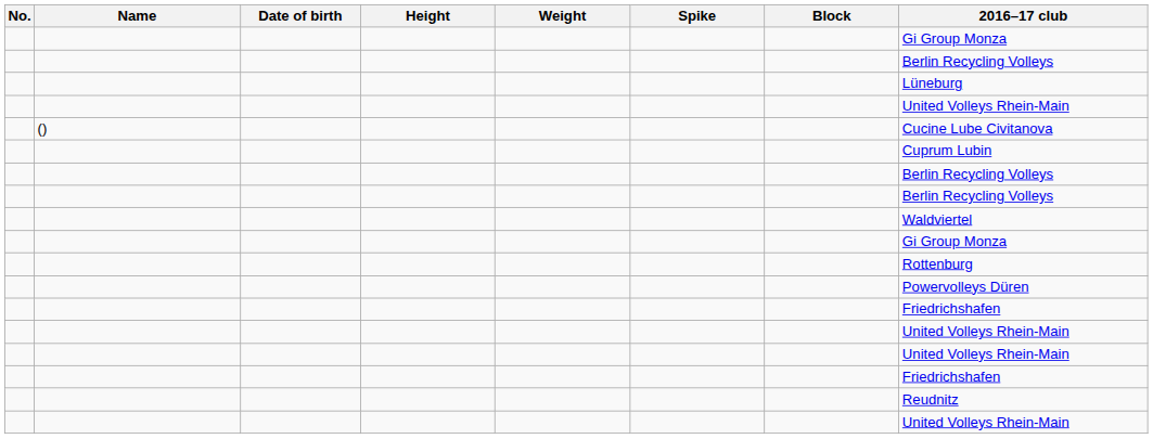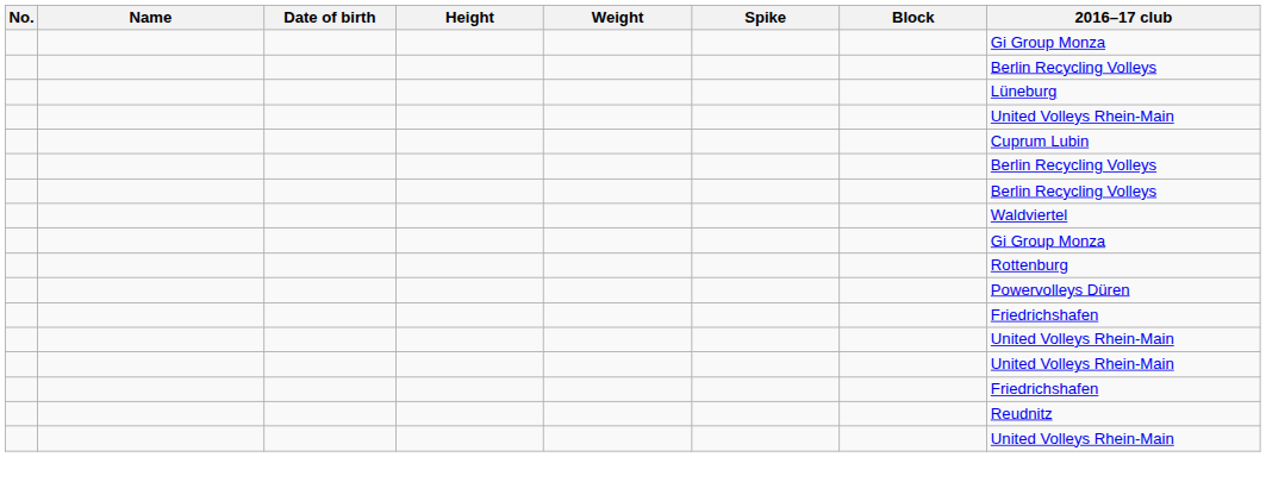 <table class="wikitable sortable" style="font-size:100%; text-align:center;">
 <tr>
 <th>No.</th>
 <th style="width:14em">Name</th>
 <th style="width:8em">Date of birth</th>
 <th style="width:9em">Height</th>
 <th style="width:9em">Weight</th>
 <th style="width:9em">Spike</th>
 <th style="width:9em">Block</th>
 <th style="width:17em">2016–17 club</th>
 </tr>
 <tr>
 <td></td>
 <td style="text-align:left;"></td>
 <td style="text-align:right;"></td>
 <td></td>
 <td></td>
 <td></td>
 <td></td>
 <td style="text-align:left;"> <a href='#'>Gi Group Monza</a></td>
 </tr>
 <tr>
 <td></td>
 <td style="text-align:left;"></td>
 <td style="text-align:right;"></td>
 <td></td>
 <td></td>
 <td></td>
 <td></td>
 <td style="text-align:left;"> <a href='#'>Berlin Recycling Volleys</a></td>
 </tr>
 <tr>
 <td></td>
 <td style="text-align:left;"></td>
 <td style="text-align:right;"></td>
 <td></td>
 <td></td>
 <td></td>
 <td></td>
 <td style="text-align:left;"> <a href='#'>Lüneburg</a></td>
 </tr>
 <tr>
 <td></td>
 <td style="text-align:left;"></td>
 <td style="text-align:right;"></td>
 <td></td>
 <td></td>
 <td></td>
 <td></td>
 <td style="text-align:left;"> <a href='#'>United Volleys Rhein-Main</a></td>
-</tr>
-<tr>
-<td></td>
-<td style="text-align:left;"> ()</td>
-<td style="text-align:right;"></td>
-<td></td>
-<td></td>
-<td></td>
-<td></td>
-<td style="text-align:left;"> <a href='#'>Cucine Lube Civitanova</a></td>
 </tr>
 <tr>
 <td></td>
 <td style="text-align:left;"></td>
 <td style="text-align:right;"></td>
 <td></td>
 <td></td>
 <td></td>
 <td></td>
 <td style="text-align:left;"> <a href='#'>Cuprum Lubin</a></td>
 </tr>
 <tr>
 <td></td>
 <td style="text-align:left;"></td>
 <td style="text-align:right;"></td>
 <td></td>
 <td></td>
 <td></td>
 <td></td>
 <td style="text-align:left;"> <a href='#'>Berlin Recycling Volleys</a></td>
 </tr>
 <tr>
 <td></td>
 <td style="text-align:left;"></td>
 <td style="text-align:right;"></td>
 <td></td>
 <td></td>
 <td></td>
 <td></td>
 <td style="text-align:left;"> <a href='#'>Berlin Recycling Volleys</a></td>
 </tr>
 <tr>
 <td></td>
 <td style="text-align:left;"></td>
 <td style="text-align:right;"></td>
 <td></td>
 <td></td>
 <td></td>
 <td></td>
 <td style="text-align:left;"> <a href='#'>Waldviertel</a></td>
 </tr>
 <tr>
 <td></td>
 <td style="text-align:left;"></td>
 <td style="text-align:right;"></td>
 <td></td>
 <td></td>
 <td></td>
 <td></td>
 <td style="text-align:left;"> <a href='#'>Gi Group Monza</a></td>
 </tr>
 <tr>
 <td></td>
 <td style="text-align:left;"></td>
 <td style="text-align:right;"></td>
 <td></td>
 <td></td>
 <td></td>
 <td></td>
 <td style="text-align:left;"> <a href='#'>Rottenburg</a></td>
 </tr>
 <tr>
 <td></td>
 <td style="text-align:left;"></td>
 <td style="text-align:right;"></td>
 <td></td>
 <td></td>
 <td></td>
 <td></td>
 <td style="text-align:left;"> <a href='#'>Powervolleys Düren</a></td>
 </tr>
 <tr>
 <td></td>
 <td style="text-align:left;"></td>
 <td style="text-align:right;"></td>
 <td></td>
 <td></td>
 <td></td>
 <td></td>
 <td style="text-align:left;"> <a href='#'>Friedrichshafen</a></td>
 </tr>
 <tr>
 <td></td>
 <td style="text-align:left;"></td>
 <td style="text-align:right;"></td>
 <td></td>
 <td></td>
 <td></td>
 <td></td>
 <td style="text-align:left;"> <a href='#'>United Volleys Rhein-Main</a></td>
 </tr>
 <tr>
 <td></td>
 <td style="text-align:left;"></td>
 <td style="text-align:right;"></td>
 <td></td>
 <td></td>
 <td></td>
 <td></td>
 <td style="text-align:left;"> <a href='#'>United Volleys Rhein-Main</a></td>
 </tr>
 <tr>
 <td></td>
 <td style="text-align:left;"></td>
 <td style="text-align:right;"></td>
 <td></td>
 <td></td>
 <td></td>
 <td></td>
 <td style="text-align:left;"> <a href='#'>Friedrichshafen</a></td>
 </tr>
 <tr>
 <td></td>
 <td style="text-align:left;"></td>
 <td style="text-align:right;"></td>
 <td></td>
 <td></td>
 <td></td>
 <td></td>
 <td style="text-align:left;"> <a href='#'>Reudnitz</a></td>
 </tr>
 <tr>
 <td></td>
 <td style="text-align:left;"></td>
 <td style="text-align:right;"></td>
 <td></td>
 <td></td>
 <td></td>
 <td></td>
 <td style="text-align:left;"> <a href='#'>United Volleys Rhein-Main</a></td>
 </tr>
 </table>
